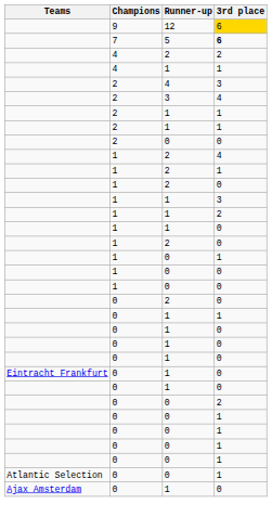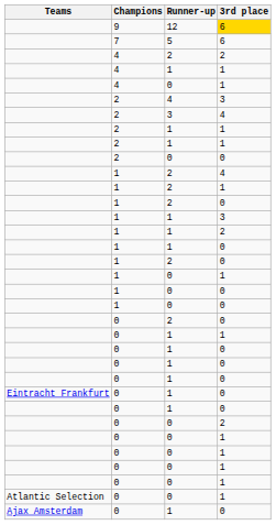 <table class="wikitable sortable">
 <tr>
 <th>Teams</th>
 <th>Champions</th>
 <th>Runner-up</th>
 <th>3rd place</th>
 </tr>
 <tr>
 <td></td>
 <td>9</td>
 <td>12</td>
 <td style="background: gold;">6</td>
 </tr>
 <tr>
 <td></td>
 <td>7</td>
 <td>5</td>
-<td><strong>6</strong></td>
+<td>6</td>
 </tr>
 <tr>
 <td></td>
 <td>4</td>
 <td>2</td>
 <td>2</td>
 </tr>
 <tr>
 <td></td>
 <td>4</td>
 <td>1</td>
+<td>1</td>
+</tr>
+<tr>
+<td></td>
+<td>4</td>
+<td>0</td>
 <td>1</td>
 </tr>
 <tr>
 <td></td>
 <td>2</td>
 <td>4</td>
 <td>3</td>
 </tr>
 <tr>
 <td></td>
 <td>2</td>
 <td>3</td>
 <td>4</td>
 </tr>
 <tr>
 <td></td>
 <td>2</td>
 <td>1</td>
 <td>1</td>
 </tr>
 <tr>
 <td></td>
 <td>2</td>
 <td>1</td>
 <td>1</td>
 </tr>
 <tr>
 <td></td>
 <td>2</td>
 <td>0</td>
 <td>0</td>
 </tr>
 <tr>
 <td></td>
 <td>1</td>
 <td>2</td>
 <td>4</td>
 </tr>
 <tr>
 <td></td>
 <td>1</td>
 <td>2</td>
 <td>1</td>
 </tr>
 <tr>
 <td></td>
 <td>1</td>
 <td>2</td>
 <td>0</td>
 </tr>
 <tr>
 <td></td>
 <td>1</td>
 <td>1</td>
 <td>3</td>
 </tr>
 <tr>
 <td></td>
 <td>1</td>
 <td>1</td>
 <td>2</td>
 </tr>
 <tr>
 <td></td>
 <td>1</td>
 <td>1</td>
 <td>0</td>
 </tr>
 <tr>
 <td></td>
 <td>1</td>
 <td>2</td>
 <td>0</td>
 </tr>
 <tr>
 <td></td>
 <td>1</td>
 <td>0</td>
 <td>1</td>
 </tr>
 <tr>
 <td></td>
 <td>1</td>
 <td>0</td>
 <td>0</td>
 </tr>
 <tr>
 <td></td>
 <td>1</td>
 <td>0</td>
 <td>0</td>
 </tr>
 <tr>
 <td></td>
 <td>0</td>
 <td>2</td>
 <td>0</td>
 </tr>
 <tr>
 <td></td>
 <td>0</td>
 <td>1</td>
 <td>1</td>
 </tr>
 <tr>
 <td></td>
 <td>0</td>
 <td>1</td>
 <td>0</td>
 </tr>
 <tr>
 <td></td>
 <td>0</td>
 <td>1</td>
 <td>0</td>
 </tr>
 <tr>
 <td></td>
 <td>0</td>
 <td>1</td>
 <td>0</td>
 </tr>
 <tr>
 <td> <a href='#'>Eintracht Frankfurt</a></td>
 <td>0</td>
 <td>1</td>
 <td>0</td>
 </tr>
 <tr>
 <td></td>
 <td>0</td>
 <td>1</td>
 <td>0</td>
 </tr>
 <tr>
 <td></td>
 <td>0</td>
 <td>0</td>
 <td>2</td>
 </tr>
 <tr>
 <td></td>
 <td>0</td>
 <td>0</td>
 <td>1</td>
 </tr>
 <tr>
 <td></td>
 <td>0</td>
 <td>0</td>
 <td>1</td>
 </tr>
 <tr>
 <td></td>
 <td>0</td>
 <td>0</td>
 <td>1</td>
 </tr>
 <tr>
 <td></td>
 <td>0</td>
 <td>0</td>
 <td>1</td>
 </tr>
 <tr>
 <td>Atlantic Selection</td>
 <td>0</td>
 <td>0</td>
 <td>1</td>
 </tr>
 <tr>
 <td> <a href='#'>Ajax Amsterdam</a></td>
 <td>0</td>
 <td>1</td>
 <td>0</td>
 </tr>
 </table>
